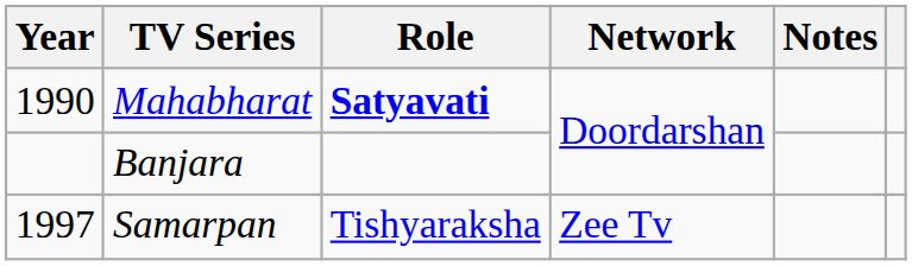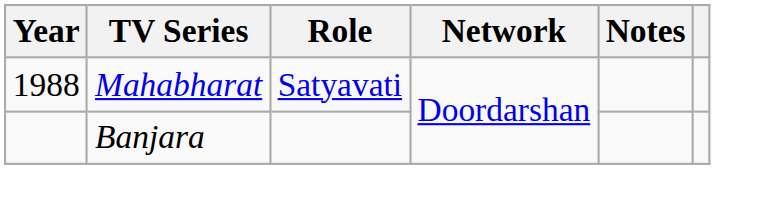 <table class="wikitable">
 <tr>
 <th>Year</th>
 <th>TV Series</th>
 <th>Role</th>
 <th>Network</th>
 <th>Notes</th>
 <th></th>
 </tr>
 <tr>
-<td>1990</td>
+<td>1988</td>
 <td><em><a href='#'>Mahabharat</a></em></td>
-<td><strong><a href='#'>Satyavati</a></strong></td>
+<td><a href='#'>Satyavati</a></td>
 <td rowspan="2"><a href='#'>Doordarshan</a></td>
 <td></td>
 <td></td>
 </tr>
 <tr>
 <td></td>
 <td><em>Banjara</em></td>
 <td></td>
 <td></td>
 <td></td>
 </tr>
-<tr>
-<td>1997</td>
-<td><em>Samarpan</em></td>
-<td><a href='#'>Tishyaraksha</a></td>
-<td><a href='#'>Zee Tv</a></td>
-<td></td>
-<td></td>
-</tr>
 </table>
